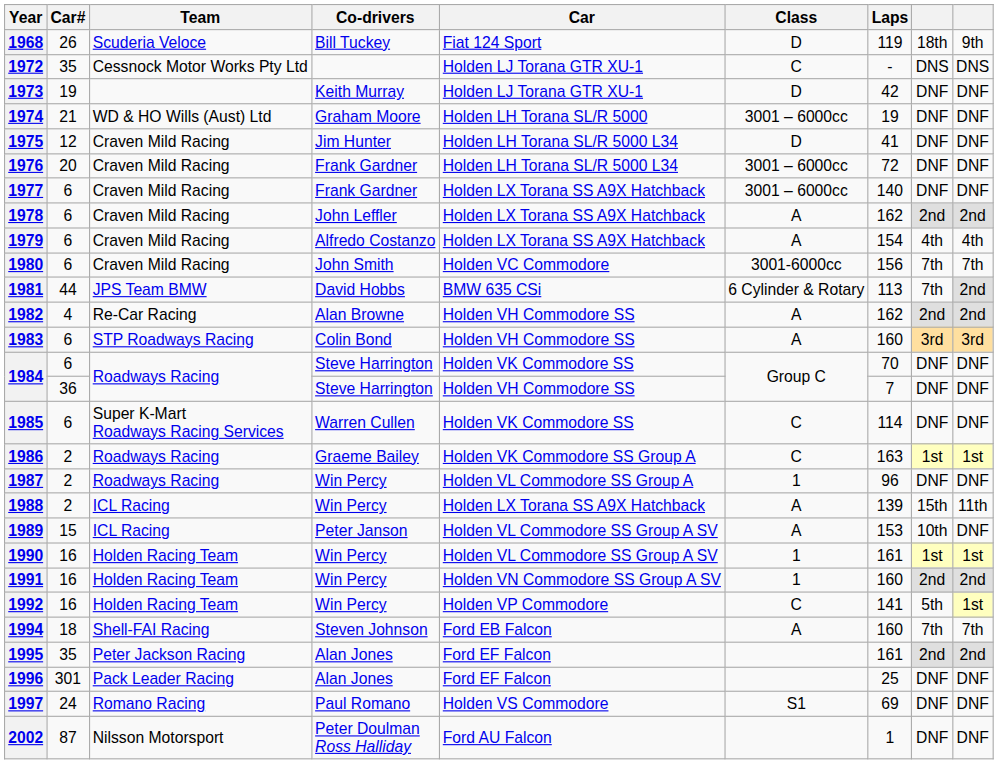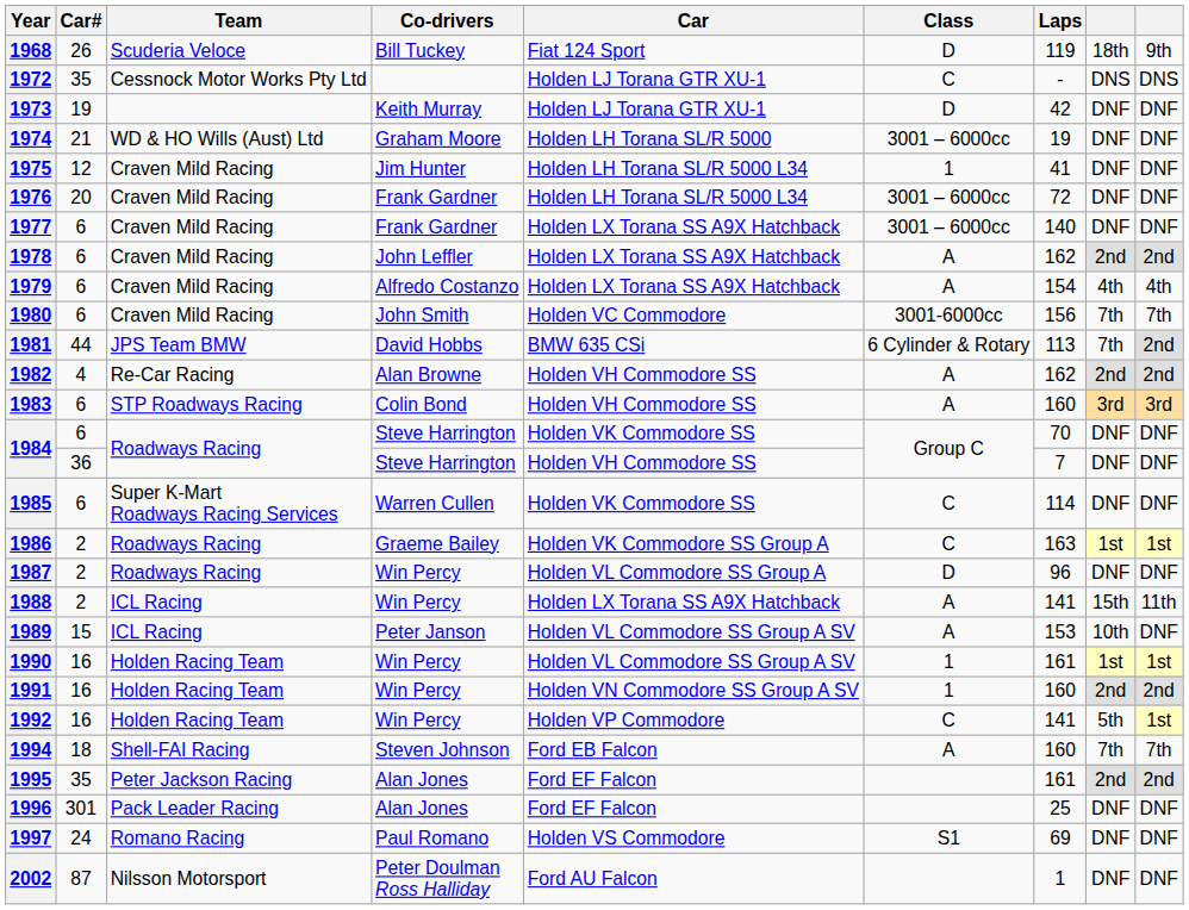 <table class="wikitable" style="text-align:center; font-size:90%">
 <tr>
 <th>Year</th>
 <th>Car#</th>
 <th>Team</th>
 <th>Co-drivers</th>
 <th>Car</th>
 <th>Class</th>
 <th>Laps</th>
 <th></th>
 <th></th>
 </tr>
 <tr align="centre">
 <th><a href='#'>1968</a></th>
 <td>26</td>
 <td align="left"> <a href='#'>Scuderia Veloce</a></td>
 <td align="left"> <a href='#'>Bill Tuckey</a></td>
 <td align="left"><a href='#'>Fiat 124 Sport</a></td>
 <td>D</td>
 <td>119</td>
 <td>18th</td>
 <td>9th</td>
 </tr>
 <tr align="centre">
 <th><a href='#'>1972</a></th>
 <td>35</td>
 <td align="left"> Cessnock Motor Works Pty Ltd</td>
 <td align="left"></td>
 <td align="left"><a href='#'>Holden LJ Torana GTR XU-1</a></td>
 <td>C</td>
 <td>-</td>
 <td>DNS</td>
 <td>DNS</td>
 </tr>
 <tr align="centre">
 <th><a href='#'>1973</a></th>
 <td>19</td>
 <td align="left"></td>
 <td align="left"> <a href='#'>Keith Murray</a></td>
 <td align="left"><a href='#'>Holden LJ Torana GTR XU-1</a></td>
 <td>D</td>
 <td>42</td>
 <td>DNF</td>
 <td>DNF</td>
 </tr>
 <tr align="centre">
 <th><a href='#'>1974</a></th>
 <td>21</td>
 <td align="left"> WD & HO Wills (Aust) Ltd</td>
 <td align="left"> <a href='#'>Graham Moore</a></td>
 <td align="left"><a href='#'>Holden LH Torana SL/R 5000</a></td>
 <td>3001 – 6000cc</td>
 <td>19</td>
 <td>DNF</td>
 <td>DNF</td>
 </tr>
 <tr align="centre">
 <th><a href='#'>1975</a></th>
 <td>12</td>
 <td align="left"> Craven Mild Racing</td>
 <td align="left"> <a href='#'>Jim Hunter</a></td>
 <td align="left"><a href='#'>Holden LH Torana SL/R 5000 L34</a></td>
-<td>D</td>
+<td>1</td>
 <td>41</td>
 <td>DNF</td>
 <td>DNF</td>
 </tr>
 <tr align="centre">
 <th><a href='#'>1976</a></th>
 <td>20</td>
 <td align="left"> Craven Mild Racing</td>
 <td align="left"> <a href='#'>Frank Gardner</a></td>
 <td align="left"><a href='#'>Holden LH Torana SL/R 5000 L34</a></td>
 <td>3001 – 6000cc</td>
 <td>72</td>
 <td>DNF</td>
 <td>DNF</td>
 </tr>
 <tr align="centre">
 <th><a href='#'>1977</a></th>
 <td>6</td>
 <td align="left"> Craven Mild Racing</td>
 <td align="left"> <a href='#'>Frank Gardner</a></td>
 <td align="left"><a href='#'>Holden LX Torana SS A9X Hatchback</a></td>
 <td>3001 – 6000cc</td>
 <td>140</td>
 <td>DNF</td>
 <td>DNF</td>
 </tr>
 <tr align="centre">
 <th><a href='#'>1978</a></th>
 <td>6</td>
 <td align="left"> Craven Mild Racing</td>
 <td align="left"> <a href='#'>John Leffler</a></td>
 <td align="left"><a href='#'>Holden LX Torana SS A9X Hatchback</a></td>
 <td>A</td>
 <td>162</td>
 <td style="background:#dfdfdf;">2nd</td>
 <td style="background:#dfdfdf;">2nd</td>
 </tr>
 <tr align="centre">
 <th><a href='#'>1979</a></th>
 <td>6</td>
 <td align="left"> Craven Mild Racing</td>
 <td align="left"> <a href='#'>Alfredo Costanzo</a></td>
 <td align="left"><a href='#'>Holden LX Torana SS A9X Hatchback</a></td>
 <td>A</td>
 <td>154</td>
 <td>4th</td>
 <td>4th</td>
 </tr>
 <tr align="centre">
 <th><a href='#'>1980</a></th>
 <td>6</td>
 <td align="left"> Craven Mild Racing</td>
 <td align="left"> <a href='#'>John Smith</a></td>
 <td align="left"><a href='#'>Holden VC Commodore</a></td>
 <td>3001-6000cc</td>
 <td>156</td>
 <td>7th</td>
 <td>7th</td>
 </tr>
 <tr align="centre">
 <th><a href='#'>1981</a></th>
 <td>44</td>
 <td align="left"> <a href='#'>JPS Team BMW</a></td>
 <td align="left"> <a href='#'>David Hobbs</a></td>
 <td align="left"><a href='#'>BMW 635 CSi</a></td>
 <td>6 Cylinder & Rotary</td>
 <td>113</td>
 <td>7th</td>
 <td style="background:#dfdfdf;">2nd</td>
 </tr>
 <tr align="centre">
 <th><a href='#'>1982</a></th>
 <td>4</td>
 <td align="left"> Re-Car Racing</td>
 <td align="left"> <a href='#'>Alan Browne</a></td>
 <td align="left"><a href='#'>Holden VH Commodore SS</a></td>
 <td>A</td>
 <td>162</td>
 <td style="background:#dfdfdf;">2nd</td>
 <td style="background:#dfdfdf;">2nd</td>
 </tr>
 <tr align="centre">
 <th><a href='#'>1983</a></th>
 <td>6</td>
 <td align="left"> <a href='#'>STP Roadways Racing</a></td>
 <td align="left"> <a href='#'>Colin Bond</a></td>
 <td align="left"><a href='#'>Holden VH Commodore SS</a></td>
 <td>A</td>
 <td>160</td>
 <td style="background:#ffdf9f;">3rd</td>
 <td style="background:#ffdf9f;">3rd</td>
 </tr>
 <tr>
 <th rowspan=2><a href='#'>1984</a></th>
 <td>6</td>
 <td align="left" rowspan=2> <a href='#'>Roadways Racing</a></td>
 <td align="left"> <a href='#'>Steve Harrington</a></td>
 <td align="left"><a href='#'>Holden VK Commodore SS</a></td>
 <td align="centre" rowspan=2>Group C</td>
 <td>70</td>
 <td>DNF</td>
 <td>DNF</td>
 </tr>
 <tr>
 <td>36</td>
 <td align="left"> <a href='#'>Steve Harrington</a></td>
 <td align="left"><a href='#'>Holden VH Commodore SS</a></td>
 <td>7</td>
 <td>DNF</td>
 <td>DNF</td>
 </tr>
 <tr align="centre">
 <th><a href='#'>1985</a></th>
 <td>6</td>
 <td align="left"> Super K-Mart<br> <a href='#'>Roadways Racing Services</a></td>
 <td align="left"> <a href='#'>Warren Cullen</a></td>
 <td align="left"><a href='#'>Holden VK Commodore SS</a></td>
 <td>C</td>
 <td>114</td>
 <td>DNF</td>
 <td>DNF</td>
 </tr>
 <tr align="centre">
 <th><a href='#'>1986</a></th>
 <td>2</td>
 <td align="left"> <a href='#'>Roadways Racing</a></td>
 <td align="left"> <a href='#'>Graeme Bailey</a></td>
 <td align="left"><a href='#'>Holden VK Commodore SS Group A</a></td>
 <td>C</td>
 <td>163</td>
 <td style="background:#ffffbf;">1st</td>
 <td style="background:#ffffbf;">1st</td>
 </tr>
 <tr align="centre">
 <th><a href='#'>1987</a></th>
 <td>2</td>
 <td align="left"> <a href='#'>Roadways Racing</a></td>
 <td align="left"> <a href='#'>Win Percy</a></td>
 <td align="left"><a href='#'>Holden VL Commodore SS Group A</a></td>
-<td>1</td>
+<td>D</td>
 <td>96</td>
 <td>DNF</td>
 <td>DNF</td>
 </tr>
 <tr align="centre">
 <th><a href='#'>1988</a></th>
 <td>2</td>
 <td align="left"> <a href='#'>ICL Racing</a></td>
 <td align="left"> <a href='#'>Win Percy</a></td>
 <td align="left"><a href='#'>Holden LX Torana SS A9X Hatchback</a></td>
 <td>A</td>
-<td>139</td>
+<td>141</td>
 <td>15th</td>
 <td>11th</td>
 </tr>
 <tr align="centre">
 <th><a href='#'>1989</a></th>
 <td>15</td>
 <td align="left"> <a href='#'>ICL Racing</a></td>
 <td align="left"> <a href='#'>Peter Janson</a></td>
 <td align="left"><a href='#'>Holden VL Commodore SS Group A SV</a></td>
 <td>A</td>
 <td>153</td>
 <td>10th</td>
 <td>DNF</td>
 </tr>
 <tr align="centre">
 <th><a href='#'>1990</a></th>
 <td>16</td>
 <td align="left"> <a href='#'>Holden Racing Team</a></td>
 <td align="left"> <a href='#'>Win Percy</a></td>
 <td align="left"><a href='#'>Holden VL Commodore SS Group A SV</a></td>
 <td>1</td>
 <td>161</td>
 <td style="background:#ffffbf;">1st</td>
 <td style="background:#ffffbf;">1st</td>
 </tr>
 <tr align="centre">
 <th><a href='#'>1991</a></th>
 <td>16</td>
 <td align="left"> <a href='#'>Holden Racing Team</a></td>
 <td align="left"> <a href='#'>Win Percy</a></td>
 <td align="left"><a href='#'>Holden VN Commodore SS Group A SV</a></td>
 <td>1</td>
 <td>160</td>
 <td style="background:#dfdfdf;">2nd</td>
 <td style="background:#dfdfdf;">2nd</td>
 </tr>
 <tr align="centre">
 <th><a href='#'>1992</a></th>
 <td>16</td>
 <td align="left"> <a href='#'>Holden Racing Team</a></td>
 <td align="left"> <a href='#'>Win Percy</a></td>
 <td align="left"><a href='#'>Holden VP Commodore</a></td>
 <td>C</td>
 <td>141</td>
 <td>5th</td>
 <td style="background:#ffffbf;">1st</td>
 </tr>
 <tr align="centre">
 <th><a href='#'>1994</a></th>
 <td>18</td>
 <td align="left"> <a href='#'>Shell-FAI Racing</a></td>
 <td align="left"> <a href='#'>Steven Johnson</a></td>
 <td align="left"><a href='#'>Ford EB Falcon</a></td>
 <td>A</td>
 <td>160</td>
 <td>7th</td>
 <td>7th</td>
 </tr>
 <tr align="centre">
 <th><a href='#'>1995</a></th>
 <td>35</td>
 <td align="left"> <a href='#'>Peter Jackson Racing</a></td>
 <td align="left"> <a href='#'>Alan Jones</a></td>
 <td align="left"><a href='#'>Ford EF Falcon</a></td>
 <td></td>
 <td>161</td>
 <td style="background:#dfdfdf;">2nd</td>
 <td style="background:#dfdfdf;">2nd</td>
 </tr>
 <tr align="centre">
 <th><a href='#'>1996</a></th>
 <td>301</td>
 <td align="left"> <a href='#'>Pack Leader Racing</a></td>
 <td align="left"> <a href='#'>Alan Jones</a></td>
 <td align="left"><a href='#'>Ford EF Falcon</a></td>
 <td></td>
 <td>25</td>
 <td>DNF</td>
 <td>DNF</td>
 </tr>
 <tr align="centre">
 <th><a href='#'>1997</a></th>
 <td>24</td>
 <td align="left"> <a href='#'>Romano Racing</a></td>
 <td align="left"> <a href='#'>Paul Romano</a></td>
 <td align="left"><a href='#'>Holden VS Commodore</a></td>
 <td>S1</td>
 <td>69</td>
 <td>DNF</td>
 <td>DNF</td>
 </tr>
 <tr align="centre">
 <th><a href='#'>2002</a></th>
 <td>87</td>
 <td align="left"> Nilsson Motorsport</td>
 <td align="left"> <a href='#'>Peter Doulman</a><br> <em><a href='#'>Ross Halliday</a></em></td>
 <td align="left"><a href='#'>Ford AU Falcon</a></td>
 <td></td>
 <td>1</td>
 <td>DNF</td>
 <td>DNF</td>
 </tr>
 </table>
